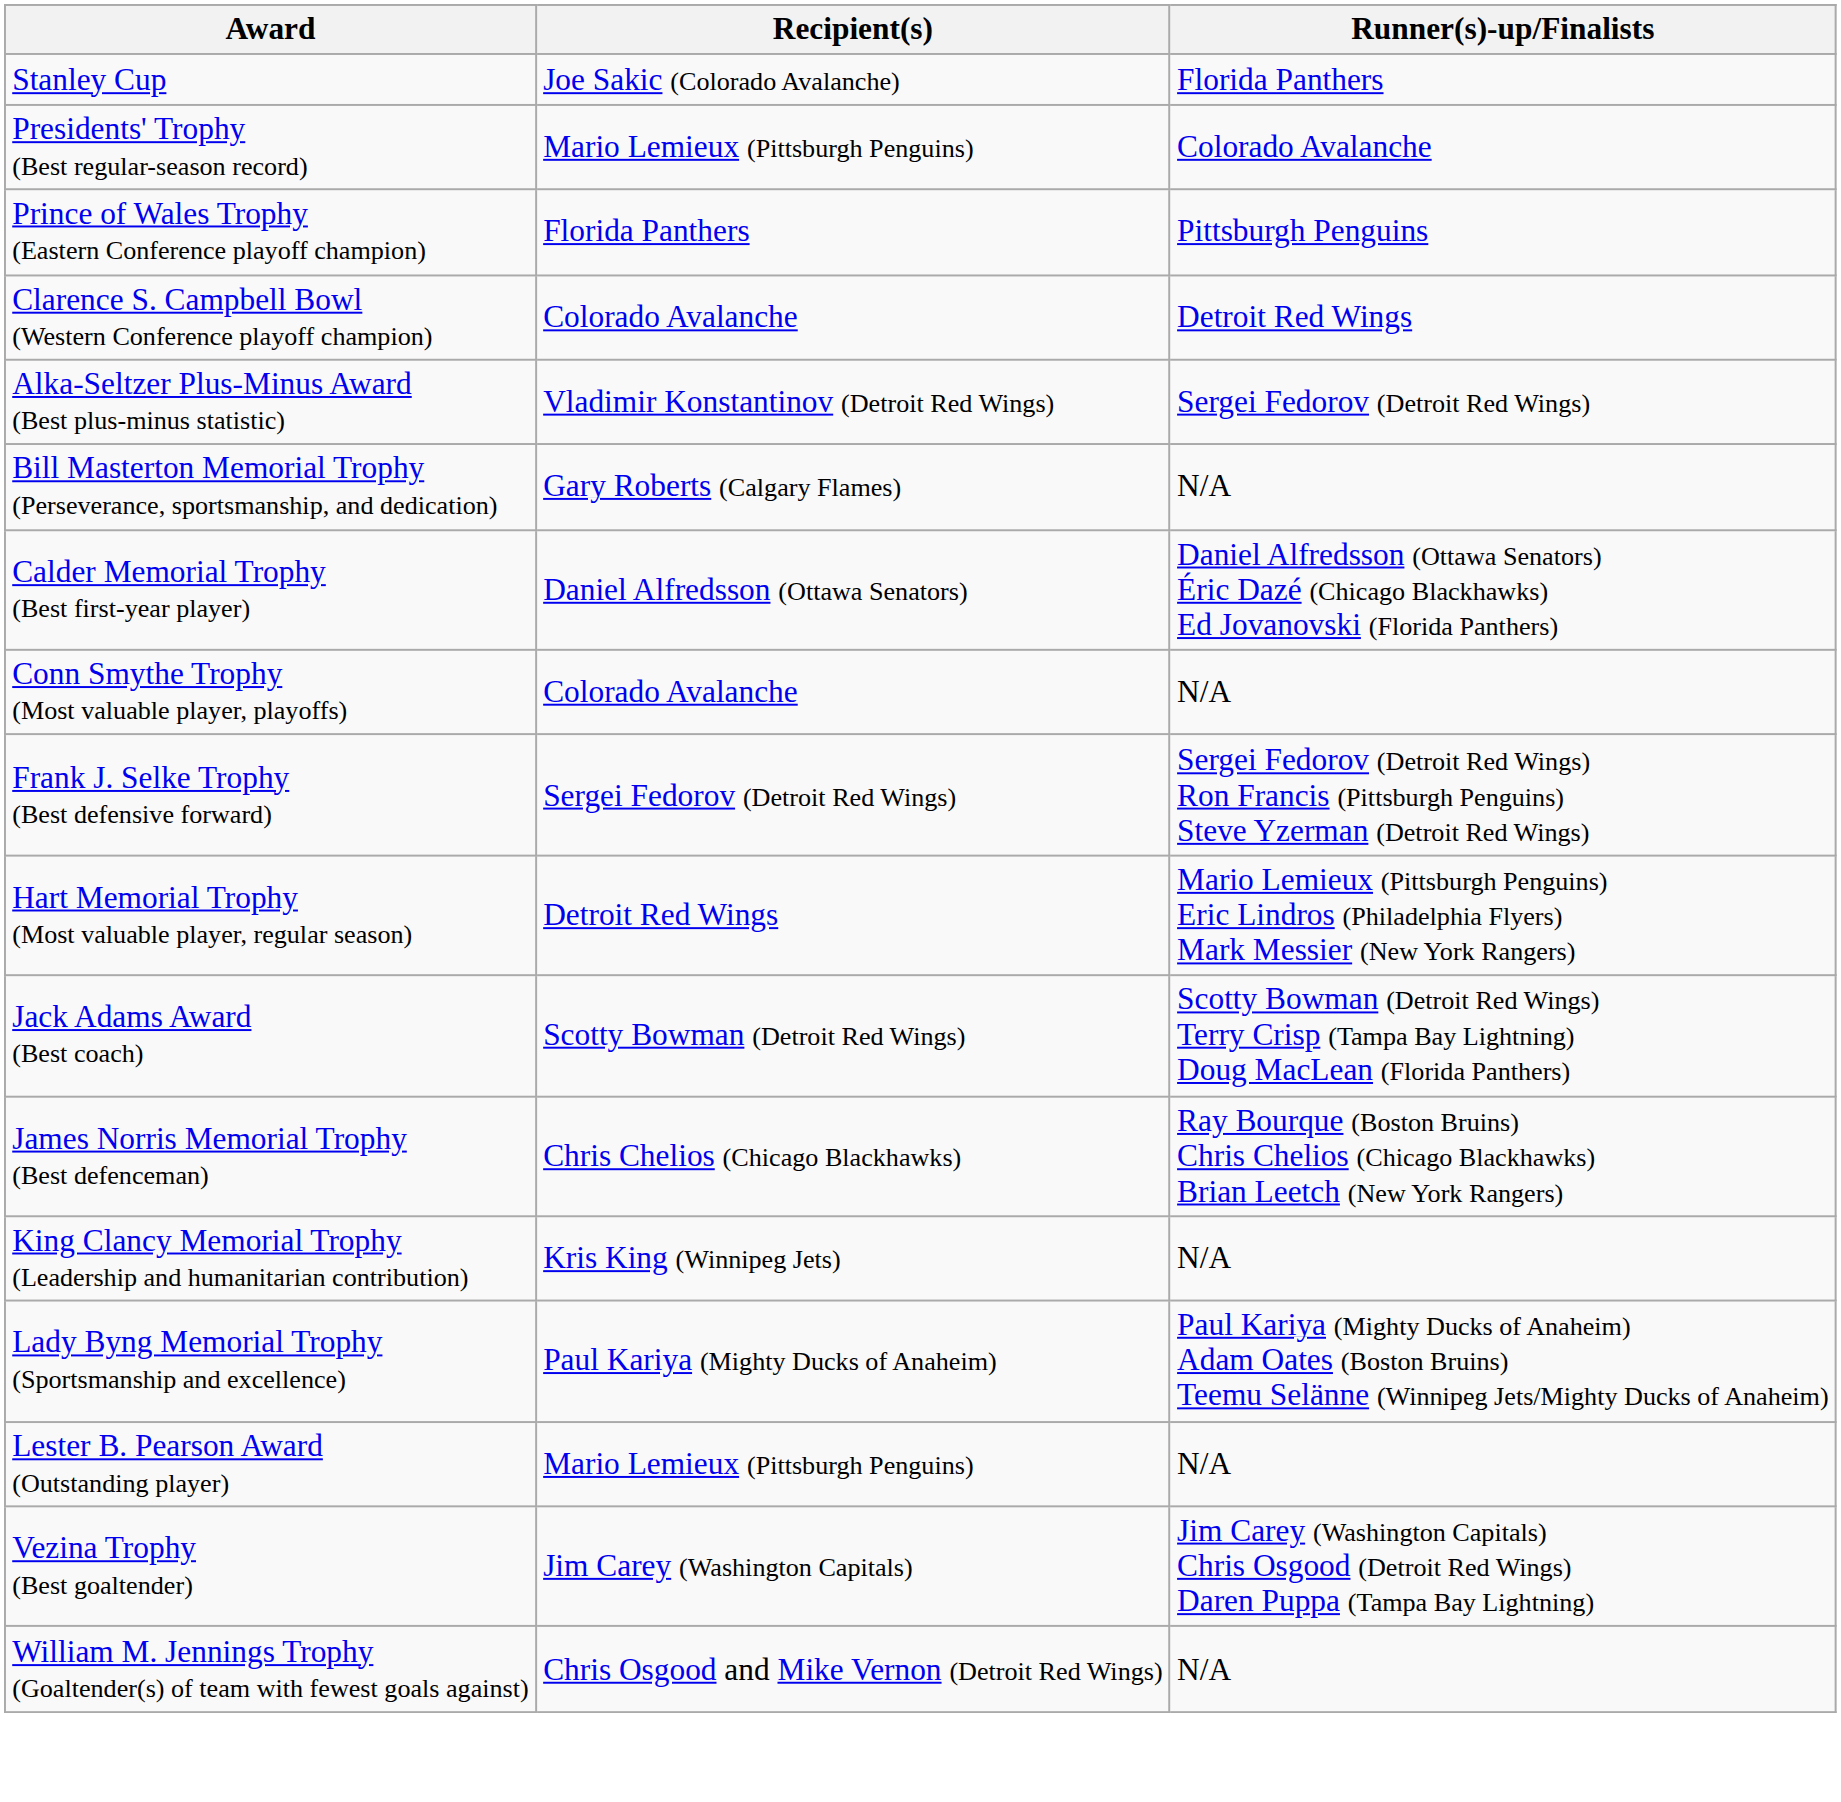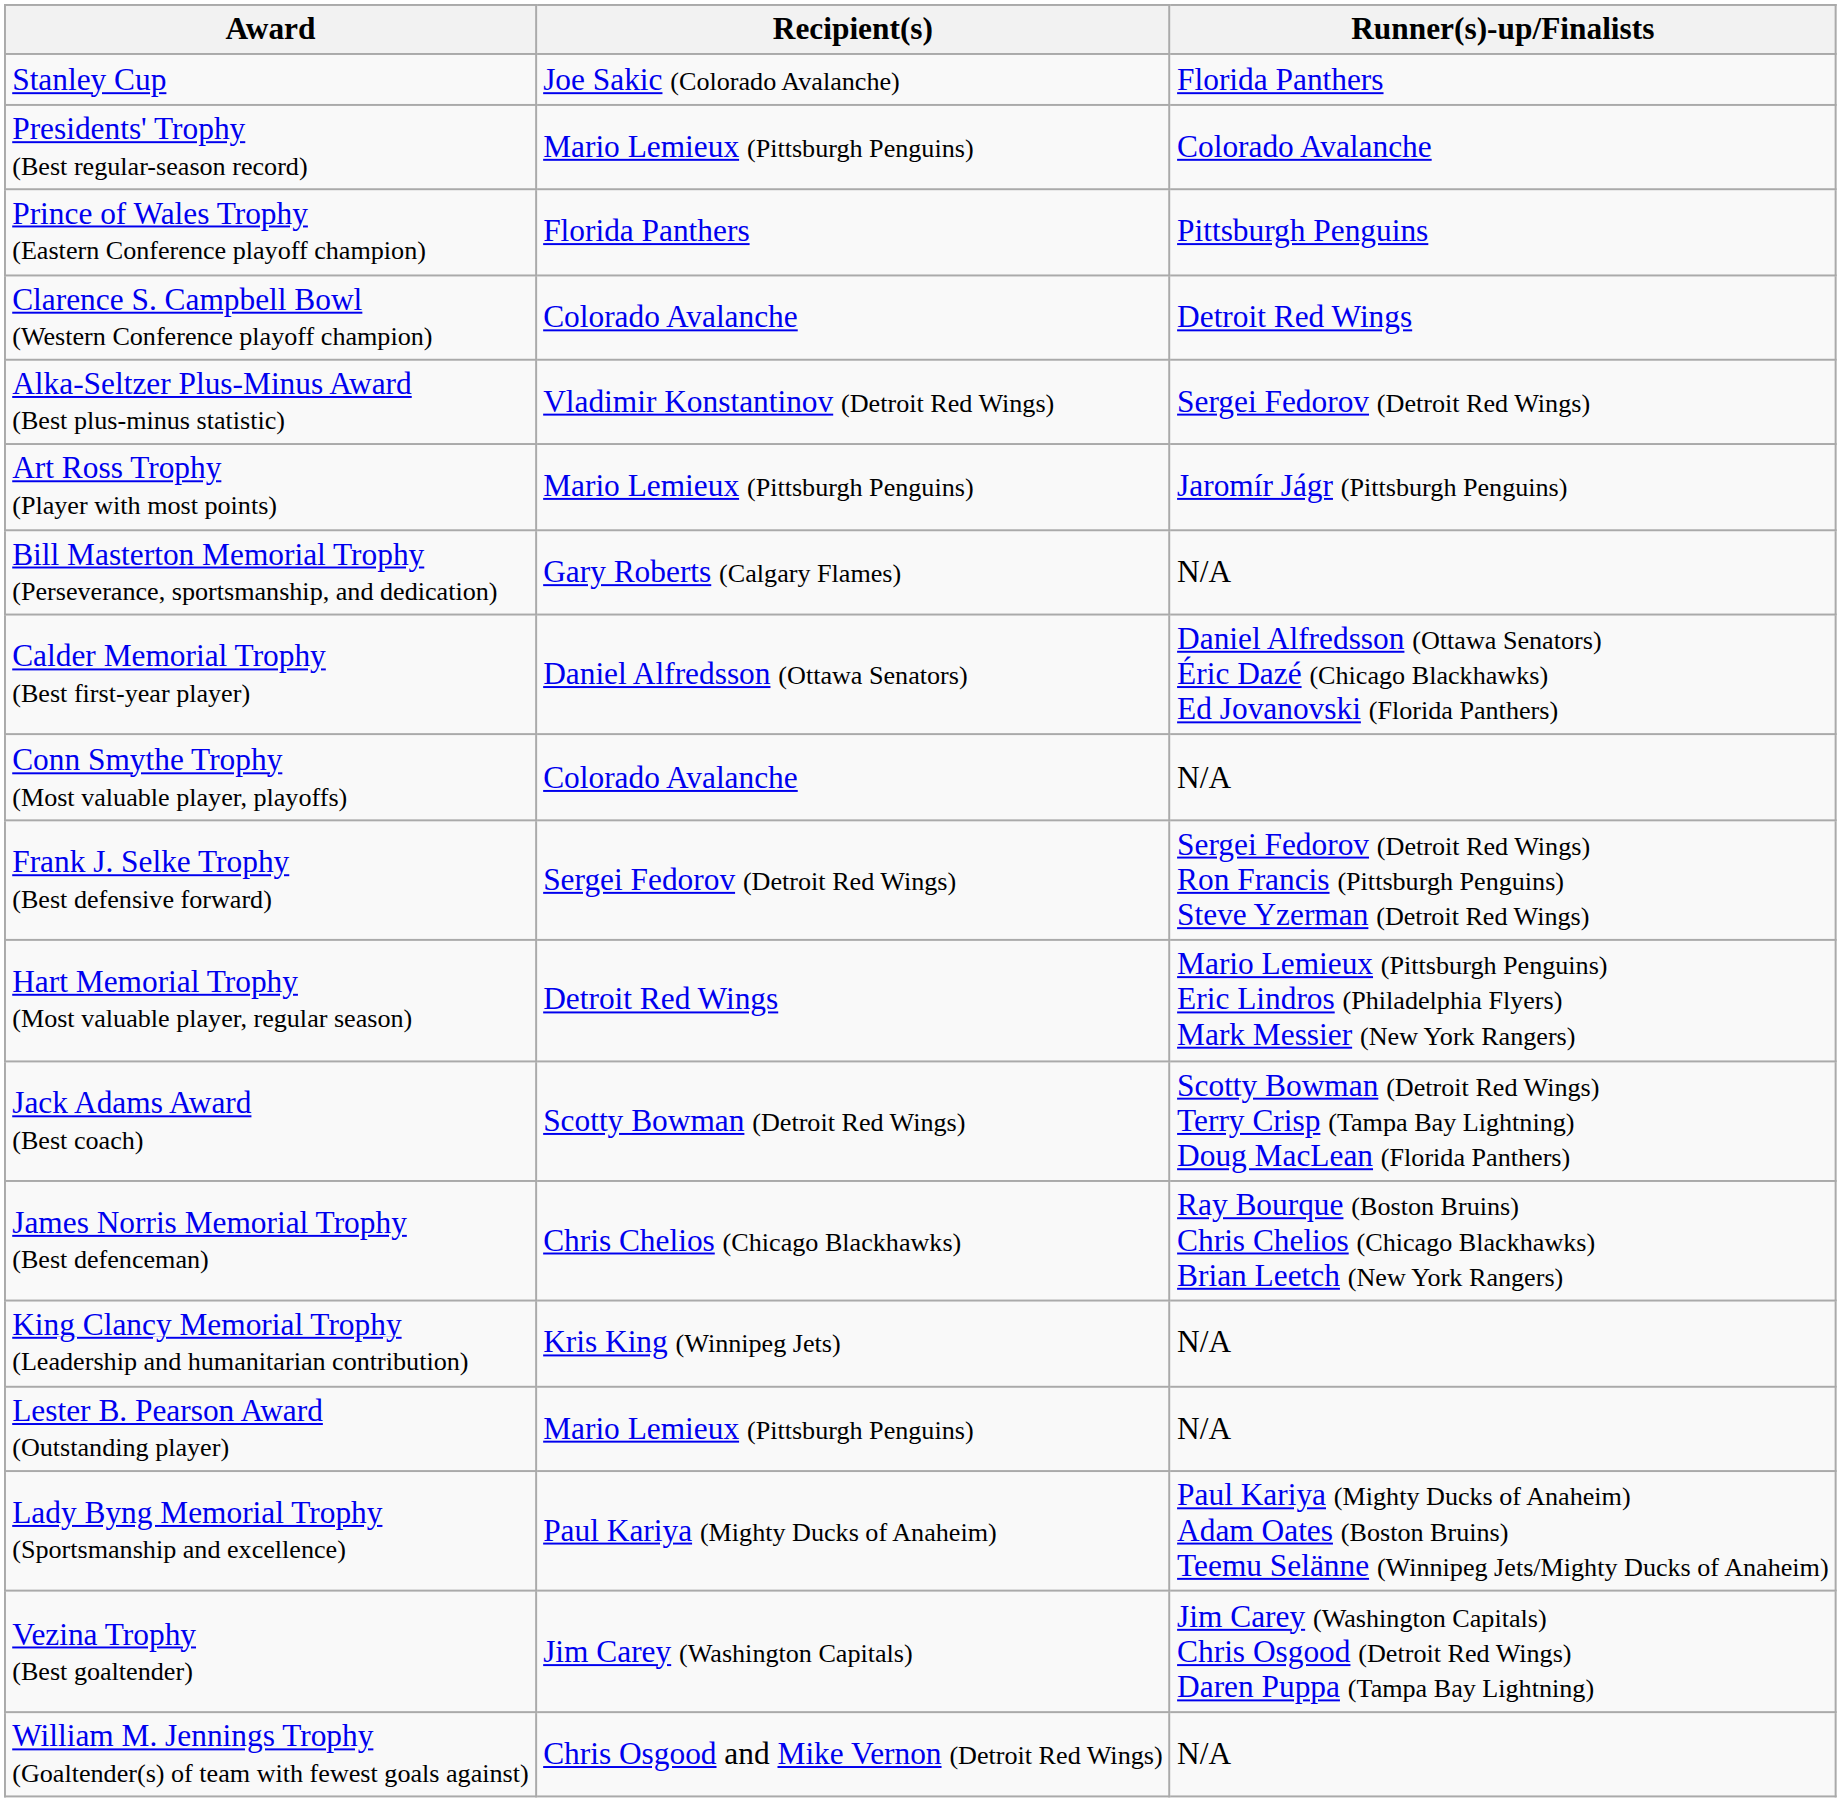 <table class="wikitable">
 <tr>
 <th>Award</th>
 <th>Recipient(s)</th>
 <th>Runner(s)-up/Finalists</th>
 </tr>
 <tr>
 <td><a href='#'>Stanley Cup</a></td>
 <td><a href='#'>Joe Sakic</a> <small>(Colorado Avalanche)</small></td>
 <td><a href='#'>Florida Panthers</a></td>
 </tr>
 <tr>
 <td><a href='#'>Presidents' Trophy</a><br><small>(Best regular-season record)</small></td>
 <td><a href='#'>Mario Lemieux</a> <small>(Pittsburgh Penguins)</small></td>
 <td><a href='#'>Colorado Avalanche</a></td>
 </tr>
 <tr>
 <td><a href='#'>Prince of Wales Trophy</a><br><small>(Eastern Conference playoff champion)</small></td>
 <td><a href='#'>Florida Panthers</a></td>
 <td><a href='#'>Pittsburgh Penguins</a></td>
 </tr>
 <tr>
 <td><a href='#'>Clarence S. Campbell Bowl</a><br><small>(Western Conference playoff champion)</small></td>
 <td><a href='#'>Colorado Avalanche</a></td>
 <td><a href='#'>Detroit Red Wings</a></td>
 </tr>
 <tr>
 <td><a href='#'>Alka-Seltzer Plus-Minus Award</a><br><small>(Best plus-minus statistic)</small></td>
 <td><a href='#'>Vladimir Konstantinov</a> <small>(Detroit Red Wings)</small></td>
 <td><a href='#'>Sergei Fedorov</a> <small>(Detroit Red Wings)</small></td>
+</tr>
+<tr>
+<td><a href='#'>Art Ross Trophy</a><br><small>(Player with most points)</small></td>
+<td><a href='#'>Mario Lemieux</a> <small>(Pittsburgh Penguins)</small></td>
+<td><a href='#'>Jaromír Jágr</a> <small>(Pittsburgh Penguins)</small></td>
 </tr>
 <tr>
 <td><a href='#'>Bill Masterton Memorial Trophy</a><br><small>(Perseverance, sportsmanship, and dedication)</small></td>
 <td><a href='#'>Gary Roberts</a> <small>(Calgary Flames)</small></td>
 <td>N/A</td>
 </tr>
 <tr>
 <td><a href='#'>Calder Memorial Trophy</a><br><small>(Best first-year player)</small></td>
 <td><a href='#'>Daniel Alfredsson</a> <small>(Ottawa Senators)</small></td>
 <td><a href='#'>Daniel Alfredsson</a> <small>(Ottawa Senators)</small><br><a href='#'>Éric Dazé</a> <small>(Chicago Blackhawks)</small><br><a href='#'>Ed Jovanovski</a> <small>(Florida Panthers)</small></td>
 </tr>
 <tr>
 <td><a href='#'>Conn Smythe Trophy</a><br><small>(Most valuable player, playoffs)</small></td>
 <td><a href='#'>Colorado Avalanche</a></td>
 <td>N/A</td>
 </tr>
 <tr>
 <td><a href='#'>Frank J. Selke Trophy</a><br><small>(Best defensive forward)</small></td>
 <td><a href='#'>Sergei Fedorov</a> <small>(Detroit Red Wings)</small></td>
 <td><a href='#'>Sergei Fedorov</a> <small>(Detroit Red Wings)</small><br><a href='#'>Ron Francis</a> <small>(Pittsburgh Penguins)</small><br><a href='#'>Steve Yzerman</a> <small>(Detroit Red Wings)</small></td>
 </tr>
 <tr>
 <td><a href='#'>Hart Memorial Trophy</a><br><small>(Most valuable player, regular season)</small></td>
 <td><a href='#'>Detroit Red Wings</a></td>
 <td><a href='#'>Mario Lemieux</a> <small>(Pittsburgh Penguins)</small><br><a href='#'>Eric Lindros</a> <small>(Philadelphia Flyers)</small><br><a href='#'>Mark Messier</a> <small>(New York Rangers)</small></td>
 </tr>
 <tr>
 <td><a href='#'>Jack Adams Award</a><br><small>(Best coach)</small></td>
 <td><a href='#'>Scotty Bowman</a> <small>(Detroit Red Wings)</small></td>
 <td><a href='#'>Scotty Bowman</a> <small>(Detroit Red Wings)</small><br><a href='#'>Terry Crisp</a> <small>(Tampa Bay Lightning)</small><br><a href='#'>Doug MacLean</a> <small>(Florida Panthers)</small></td>
 </tr>
 <tr>
 <td><a href='#'>James Norris Memorial Trophy</a><br><small>(Best defenceman)</small></td>
 <td><a href='#'>Chris Chelios</a> <small>(Chicago Blackhawks)</small></td>
 <td><a href='#'>Ray Bourque</a> <small>(Boston Bruins)</small><br><a href='#'>Chris Chelios</a> <small>(Chicago Blackhawks)</small><br><a href='#'>Brian Leetch</a> <small>(New York Rangers)</small></td>
 </tr>
 <tr>
 <td><a href='#'>King Clancy Memorial Trophy</a><br><small>(Leadership and humanitarian contribution)</small></td>
 <td><a href='#'>Kris King</a> <small>(Winnipeg Jets)</small></td>
 <td>N/A</td>
 </tr>
 <tr>
+<td><a href='#'>Lester B. Pearson Award</a><br><small>(Outstanding player)</small></td>
+<td><a href='#'>Mario Lemieux</a> <small>(Pittsburgh Penguins)</small></td>
+<td>N/A</td>
+</tr>
+<tr>
 <td><a href='#'>Lady Byng Memorial Trophy</a><br><small>(Sportsmanship and excellence)</small></td>
 <td><a href='#'>Paul Kariya</a> <small>(Mighty Ducks of Anaheim)</small></td>
 <td><a href='#'>Paul Kariya</a> <small>(Mighty Ducks of Anaheim)</small><br><a href='#'>Adam Oates</a> <small>(Boston Bruins)</small><br><a href='#'>Teemu Selänne</a> <small>(Winnipeg Jets/Mighty Ducks of Anaheim)</small></td>
-</tr>
-<tr>
-<td><a href='#'>Lester B. Pearson Award</a><br><small>(Outstanding player)</small></td>
-<td><a href='#'>Mario Lemieux</a> <small>(Pittsburgh Penguins)</small></td>
-<td>N/A</td>
 </tr>
 <tr>
 <td><a href='#'>Vezina Trophy</a><br><small>(Best goaltender)</small></td>
 <td><a href='#'>Jim Carey</a> <small>(Washington Capitals)</small></td>
 <td><a href='#'>Jim Carey</a> <small>(Washington Capitals)</small><br><a href='#'>Chris Osgood</a> <small>(Detroit Red Wings)</small><br><a href='#'>Daren Puppa</a> <small>(Tampa Bay Lightning)</small></td>
 </tr>
 <tr>
 <td><a href='#'>William M. Jennings Trophy</a><br><small>(Goaltender(s) of team with fewest goals against)</small></td>
 <td><a href='#'>Chris Osgood</a> and <a href='#'>Mike Vernon</a> <small>(Detroit Red Wings)</small></td>
 <td>N/A</td>
 </tr>
 </table>
